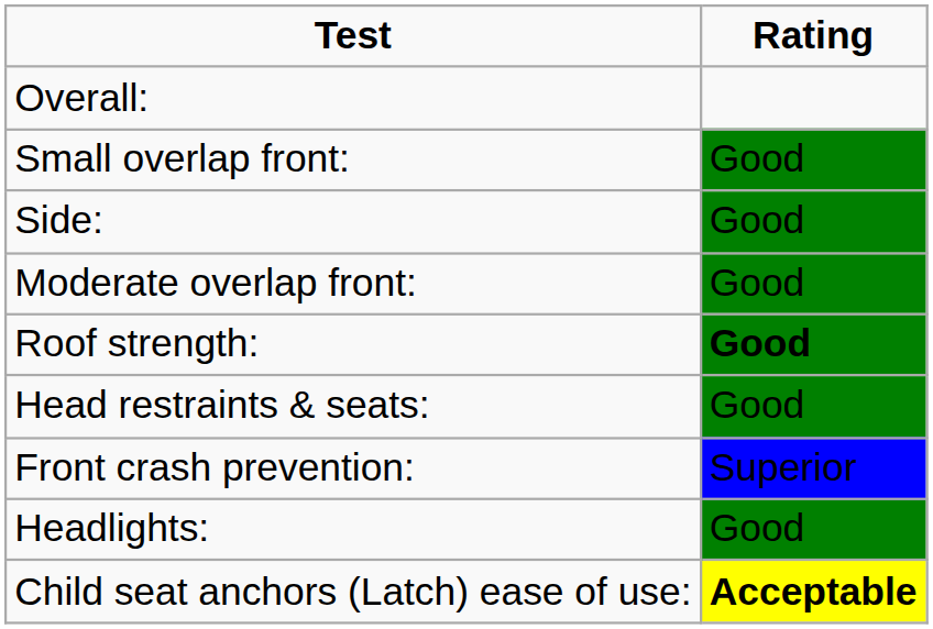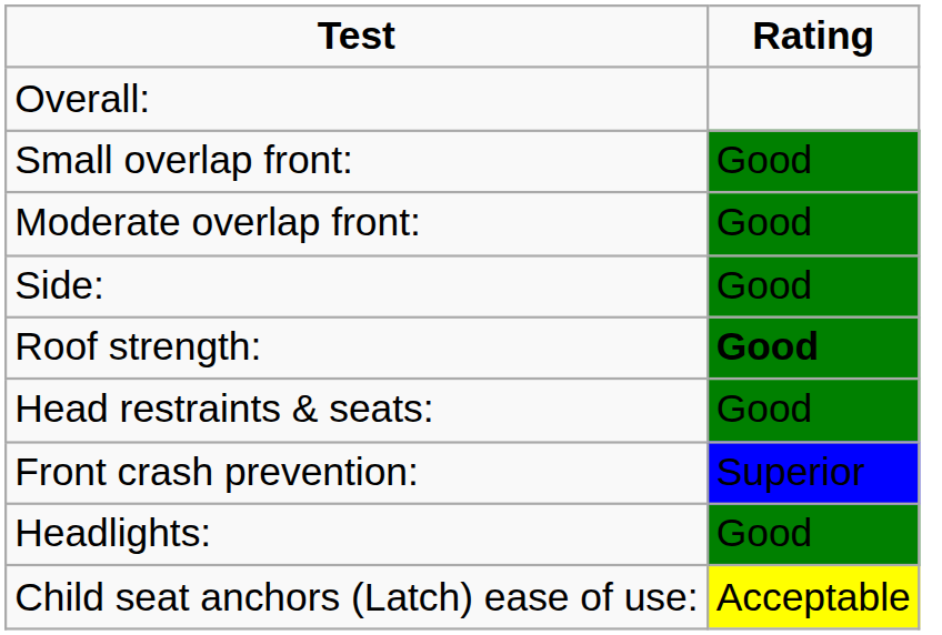 <table class="wikitable">
 <tr>
 <td style="text-align:center;"><strong>Test</strong></td>
 <td style="text-align:center;"><strong>Rating</strong></td>
 </tr>
 <tr>
 <td>Overall:</td>
 <td style="text-align:center;"></td>
 </tr>
 <tr>
 <td>Small overlap front:</td>
 <td style="background: green">Good</td>
 </tr>
 <tr>
-<td>Side:</td>
+<td>Moderate overlap front:</td>
 <td style="background: green">Good</td>
 </tr>
 <tr>
-<td>Moderate overlap front:</td>
+<td>Side:</td>
 <td style="background: green">Good</td>
 </tr>
 <tr>
 <td>Roof strength:</td>
 <td style="background: green"><strong>Good</strong></td>
 </tr>
 <tr>
 <td>Head restraints & seats:</td>
 <td style="background: green">Good</td>
 </tr>
 <tr>
 <td>Front crash prevention:</td>
 <td style="background: blue">Superior</td>
 </tr>
 <tr>
 <td>Headlights:</td>
 <td style="background: green">Good</td>
 </tr>
 <tr>
 <td>Child seat anchors (Latch) ease of use:</td>
-<td style="background: yellow"><strong>Acceptable</strong></td>
+<td style="background: yellow">Acceptable</td>
 </tr>
 </table>
